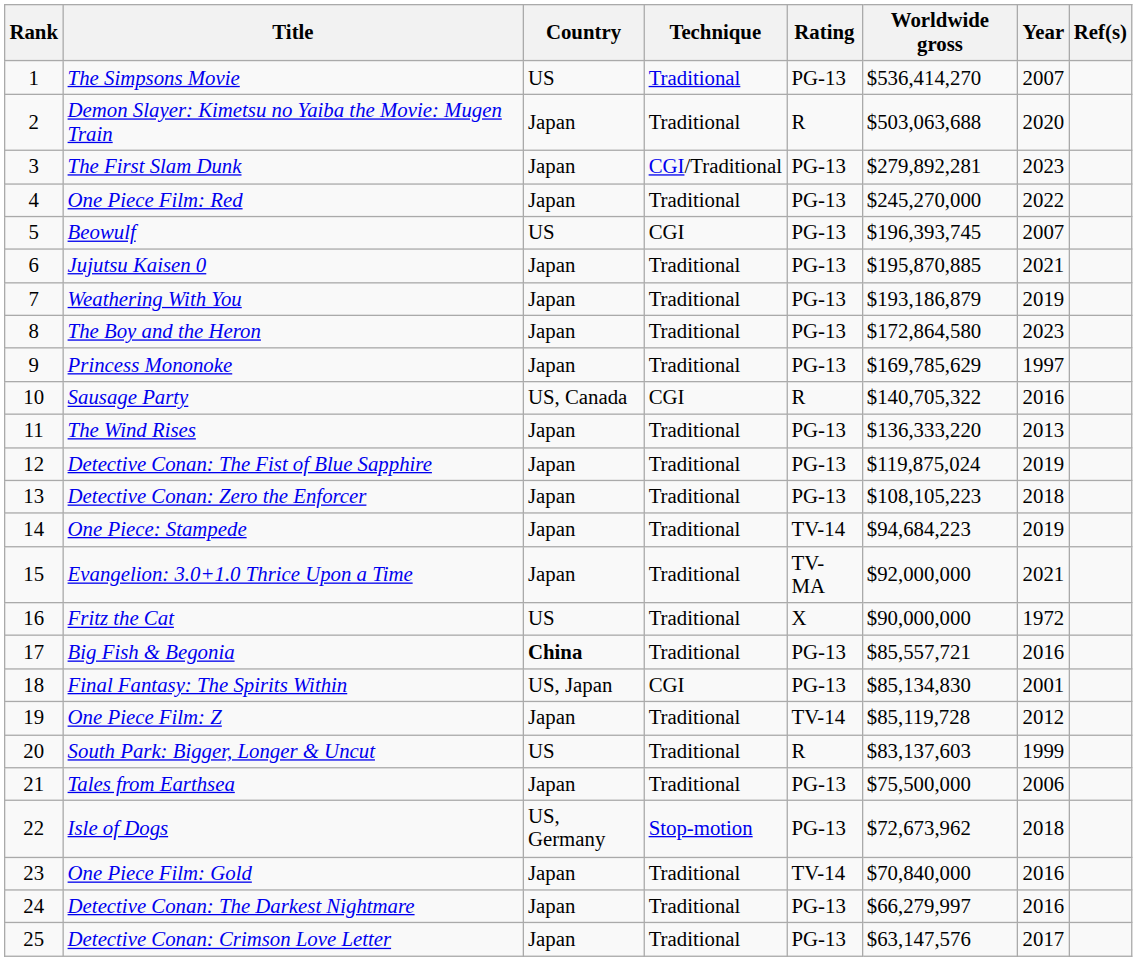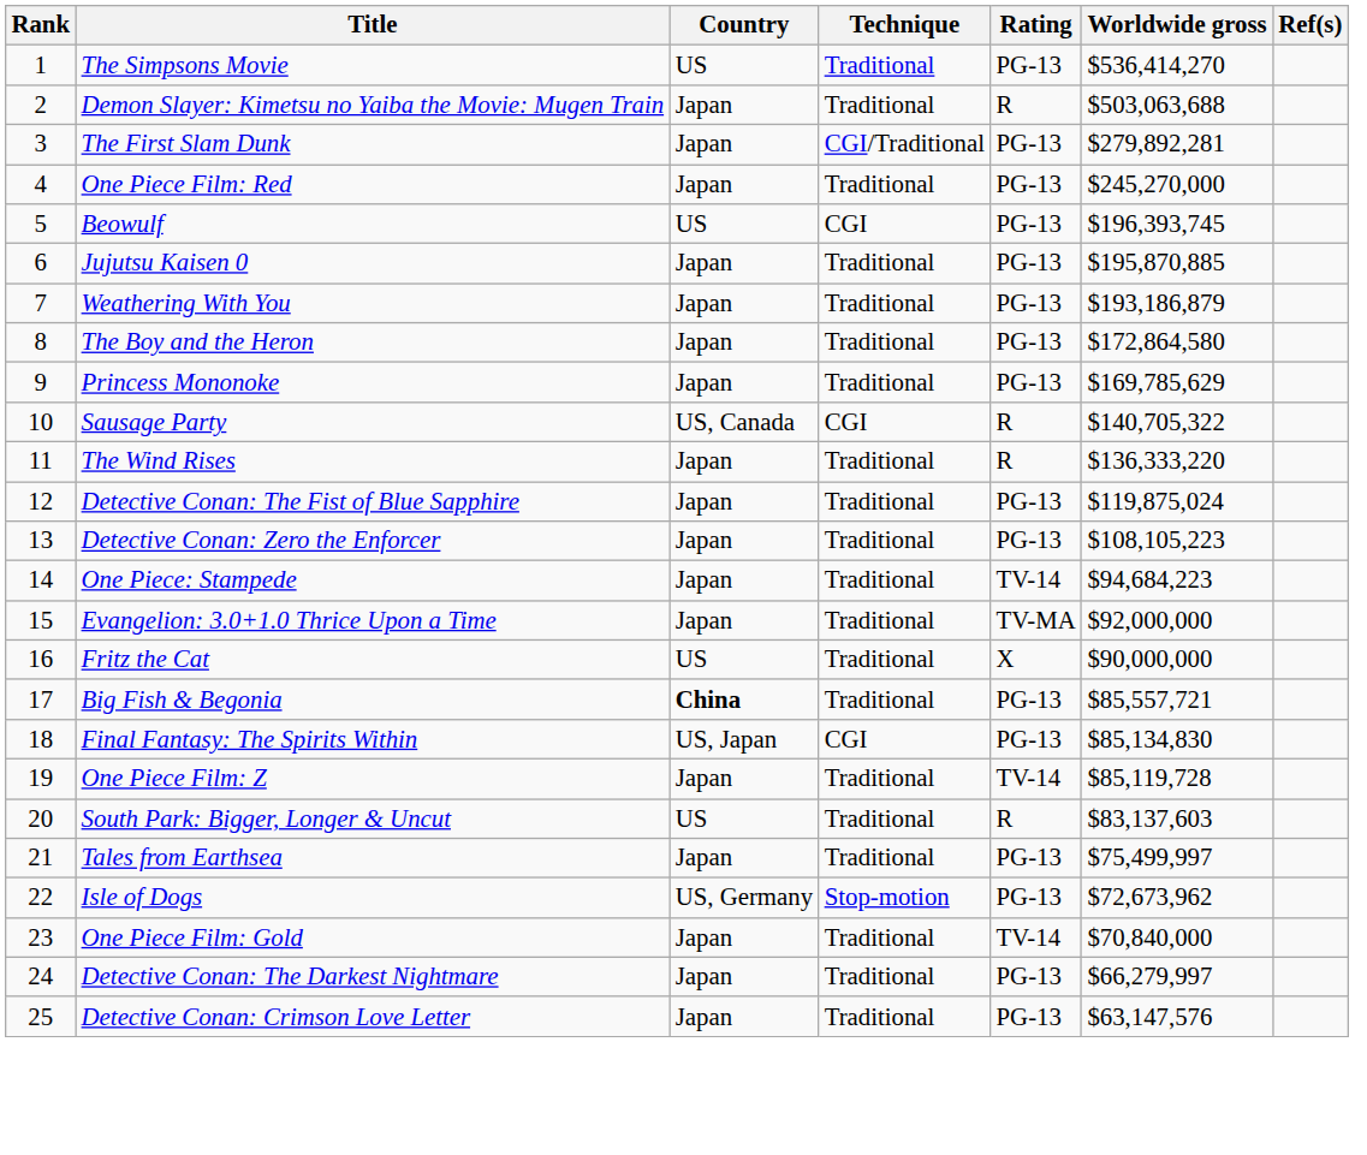 <table class="wikitable">
 <tr>
 <th>Rank</th>
 <th>Title</th>
 <th>Country</th>
 <th>Technique</th>
 <th>Rating</th>
 <th>Worldwide gross</th>
-<th>Year</th>
 <th>Ref(s)</th>
 </tr>
 <tr>
 <td style="text-align:center;">1</td>
 <td><em><a href='#'>The Simpsons Movie</a></em></td>
 <td>US</td>
 <td><a href='#'>Traditional</a></td>
 <td>PG-13</td>
 <td>$536,414,270</td>
-<td>2007</td>
 <td></td>
 </tr>
 <tr>
 <td style="text-align:center;">2</td>
 <td><em><a href='#'>Demon Slayer: Kimetsu no Yaiba the Movie: Mugen Train</a></em></td>
 <td>Japan</td>
 <td>Traditional</td>
 <td>R</td>
 <td>$503,063,688</td>
-<td>2020</td>
 <td></td>
 </tr>
 <tr>
 <td style="text-align:center;">3</td>
 <td><em><a href='#'>The First Slam Dunk</a></em></td>
 <td>Japan</td>
 <td><a href='#'>CGI</a>/Traditional</td>
 <td>PG-13</td>
 <td>$279,892,281</td>
-<td>2023</td>
 <td></td>
 </tr>
 <tr>
 <td style="text-align:center;">4</td>
 <td><em><a href='#'>One Piece Film: Red</a></em></td>
 <td>Japan</td>
 <td>Traditional</td>
 <td>PG-13</td>
 <td>$245,270,000</td>
-<td>2022</td>
 <td></td>
 </tr>
 <tr>
 <td style="text-align:center;">5</td>
 <td><em><a href='#'>Beowulf</a></em></td>
 <td>US</td>
 <td>CGI</td>
 <td>PG-13</td>
 <td>$196,393,745</td>
-<td>2007</td>
 <td></td>
 </tr>
 <tr>
 <td style="text-align:center;">6</td>
 <td><em><a href='#'>Jujutsu Kaisen 0</a></em></td>
 <td>Japan</td>
 <td>Traditional</td>
 <td>PG-13</td>
 <td>$195,870,885</td>
-<td>2021</td>
 <td></td>
 </tr>
 <tr>
 <td style="text-align:center;">7</td>
 <td><em><a href='#'>Weathering With You</a></em></td>
 <td>Japan</td>
 <td>Traditional</td>
 <td>PG-13</td>
 <td>$193,186,879</td>
-<td>2019</td>
 <td></td>
 </tr>
 <tr>
 <td style="text-align:center;">8</td>
 <td><em><a href='#'>The Boy and the Heron</a></em></td>
 <td>Japan</td>
 <td>Traditional</td>
 <td>PG-13</td>
 <td>$172,864,580</td>
-<td>2023</td>
 <td></td>
 </tr>
 <tr>
 <td style="text-align:center;">9</td>
 <td><em><a href='#'>Princess Mononoke</a></em></td>
 <td>Japan</td>
 <td>Traditional</td>
 <td>PG-13</td>
 <td>$169,785,629</td>
-<td>1997</td>
 <td></td>
 </tr>
 <tr>
 <td style="text-align:center;">10</td>
 <td><em><a href='#'>Sausage Party</a></em></td>
 <td>US, Canada</td>
 <td>CGI</td>
 <td>R</td>
 <td>$140,705,322</td>
-<td>2016</td>
 <td></td>
 </tr>
 <tr>
 <td style="text-align:center;">11</td>
 <td><em><a href='#'>The Wind Rises</a></em></td>
 <td>Japan</td>
 <td>Traditional</td>
-<td>PG-13</td>
+<td>R</td>
 <td>$136,333,220</td>
-<td>2013</td>
 <td></td>
 </tr>
 <tr>
 <td style="text-align:center;">12</td>
 <td><em><a href='#'>Detective Conan: The Fist of Blue Sapphire</a></em></td>
 <td>Japan</td>
 <td>Traditional</td>
 <td>PG-13</td>
 <td>$119,875,024</td>
-<td>2019</td>
 <td></td>
 </tr>
 <tr>
 <td style="text-align:center;">13</td>
 <td><em><a href='#'>Detective Conan: Zero the Enforcer</a></em></td>
 <td>Japan</td>
 <td>Traditional</td>
 <td>PG-13</td>
 <td>$108,105,223</td>
-<td>2018</td>
 <td></td>
 </tr>
 <tr>
 <td style="text-align:center;">14</td>
 <td><em><a href='#'>One Piece: Stampede</a></em></td>
 <td>Japan</td>
 <td>Traditional</td>
 <td>TV-14</td>
 <td>$94,684,223</td>
-<td>2019</td>
 <td></td>
 </tr>
 <tr>
 <td style="text-align:center;">15</td>
 <td><em><a href='#'>Evangelion: 3.0+1.0 Thrice Upon a Time</a></em></td>
 <td>Japan</td>
 <td>Traditional</td>
 <td>TV-MA</td>
 <td>$92,000,000</td>
-<td>2021</td>
 <td></td>
 </tr>
 <tr>
 <td style="text-align:center;">16</td>
 <td><em><a href='#'>Fritz the Cat</a></em></td>
 <td>US</td>
 <td>Traditional</td>
 <td>X</td>
 <td>$90,000,000</td>
-<td>1972</td>
 <td></td>
 </tr>
 <tr>
 <td style="text-align:center;">17</td>
 <td><em><a href='#'>Big Fish & Begonia</a></em></td>
 <td><strong>China</strong></td>
 <td>Traditional</td>
 <td>PG-13</td>
 <td>$85,557,721</td>
-<td>2016</td>
 <td></td>
 </tr>
 <tr>
 <td style="text-align:center;">18</td>
 <td><em><a href='#'>Final Fantasy: The Spirits Within</a></em></td>
 <td>US, Japan</td>
 <td>CGI</td>
 <td>PG-13</td>
 <td>$85,134,830</td>
-<td>2001</td>
 <td></td>
 </tr>
 <tr>
 <td style="text-align:center;">19</td>
 <td><em><a href='#'>One Piece Film: Z</a></em></td>
 <td>Japan</td>
 <td>Traditional</td>
 <td>TV-14</td>
 <td>$85,119,728</td>
-<td>2012</td>
 <td></td>
 </tr>
 <tr>
 <td style="text-align:center;">20</td>
 <td><em><a href='#'>South Park: Bigger, Longer & Uncut</a></em></td>
 <td>US</td>
 <td>Traditional</td>
 <td>R</td>
 <td>$83,137,603</td>
-<td>1999</td>
 <td></td>
 </tr>
 <tr>
 <td style="text-align:center;">21</td>
 <td><em><a href='#'>Tales from Earthsea</a></em></td>
 <td>Japan</td>
 <td>Traditional</td>
 <td>PG-13</td>
-<td>$75,500,000</td>
-<td>2006</td>
+<td>$75,499,997</td>
 <td></td>
 </tr>
 <tr>
 <td style="text-align:center;">22</td>
 <td><em><a href='#'>Isle of Dogs</a></em></td>
 <td>US, Germany</td>
 <td><a href='#'>Stop-motion</a></td>
 <td>PG-13</td>
 <td>$72,673,962</td>
-<td>2018</td>
 <td></td>
 </tr>
 <tr>
 <td style="text-align:center;">23</td>
 <td><em><a href='#'>One Piece Film: Gold</a></em></td>
 <td>Japan</td>
 <td>Traditional</td>
 <td>TV-14</td>
 <td>$70,840,000</td>
-<td>2016</td>
 <td></td>
 </tr>
 <tr>
 <td style="text-align:center;">24</td>
 <td><em><a href='#'>Detective Conan: The Darkest Nightmare</a></em></td>
 <td>Japan</td>
 <td>Traditional</td>
 <td>PG-13</td>
 <td>$66,279,997</td>
-<td>2016</td>
 <td></td>
 </tr>
 <tr>
 <td style="text-align:center;">25</td>
 <td><em><a href='#'>Detective Conan: Crimson Love Letter</a></em></td>
 <td>Japan</td>
 <td>Traditional</td>
 <td>PG-13</td>
 <td>$63,147,576</td>
-<td>2017</td>
 <td></td>
 </tr>
 </table>
